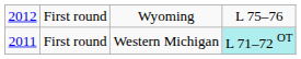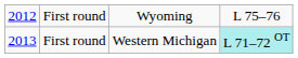 <table class="wikitable">
 <tr align="center">
 <td><a href='#'>2012</a></td>
 <td>First round</td>
 <td>Wyoming</td>
 <td>L 75–76</td>
 </tr>
 <tr align="center">
-<td><a href='#'>2011</a></td>
+<td><a href='#'>2013</a></td>
 <td>First round</td>
 <td>Western Michigan</td>
 <td style="background: paleturquoise;">L 71–72 <sup>OT</sup></td>
 </tr>
 </table>
